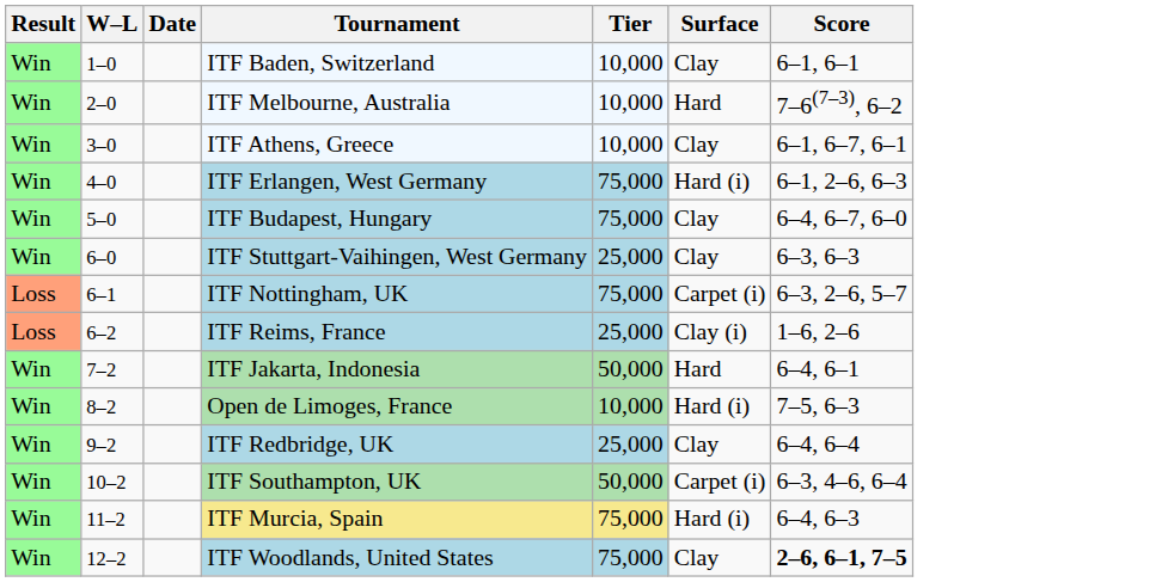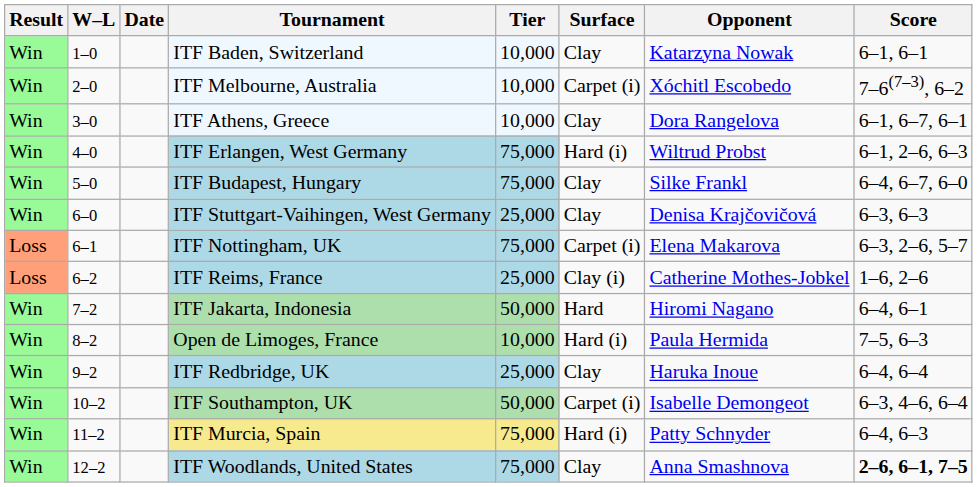 <table class="sortable wikitable">
 <tr>
 <th>Result</th>
 <th class="unsortable">W–L</th>
 <th>Date</th>
 <th>Tournament</th>
 <th>Tier</th>
 <th>Surface</th>
+<th>Opponent</th>
 <th class="unsortable">Score</th>
 </tr>
 <tr>
 <td style="background:#98fb98;">Win</td>
 <td><small>1–0</small></td>
 <td></td>
 <td style="background:#f0f8ff;">ITF Baden, Switzerland</td>
 <td style="background:#f0f8ff;">10,000</td>
 <td>Clay</td>
+<td> <a href='#'>Katarzyna Nowak</a></td>
 <td>6–1, 6–1</td>
 </tr>
 <tr>
 <td style="background:#98fb98;">Win</td>
 <td><small>2–0</small></td>
 <td></td>
 <td style="background:#f0f8ff;">ITF Melbourne, Australia</td>
 <td style="background:#f0f8ff;">10,000</td>
-<td>Hard</td>
+<td>Carpet (i)</td>
+<td> <a href='#'>Xóchitl Escobedo</a></td>
 <td>7–6<sup>(7–3)</sup>, 6–2</td>
 </tr>
 <tr>
 <td style="background:#98fb98;">Win</td>
 <td><small>3–0</small></td>
 <td></td>
 <td style="background:#f0f8ff;">ITF Athens, Greece</td>
 <td style="background:#f0f8ff;">10,000</td>
 <td>Clay</td>
+<td> <a href='#'>Dora Rangelova</a></td>
 <td>6–1, 6–7, 6–1</td>
 </tr>
 <tr>
 <td style="background:#98fb98;">Win</td>
 <td><small>4–0</small></td>
 <td></td>
 <td style="background:lightblue;">ITF Erlangen, West Germany</td>
 <td style="background:lightblue;">75,000</td>
 <td>Hard (i)</td>
+<td> <a href='#'>Wiltrud Probst</a></td>
 <td>6–1, 2–6, 6–3</td>
 </tr>
 <tr>
 <td style="background:#98fb98;">Win</td>
 <td><small>5–0</small></td>
 <td></td>
 <td style="background:lightblue;">ITF Budapest, Hungary</td>
 <td style="background:lightblue;">75,000</td>
 <td>Clay</td>
+<td> <a href='#'>Silke Frankl</a></td>
 <td>6–4, 6–7, 6–0</td>
 </tr>
 <tr>
 <td style="background:#98fb98;">Win</td>
 <td><small>6–0</small></td>
 <td></td>
 <td style="background:lightblue;">ITF Stuttgart-Vaihingen, West Germany</td>
 <td style="background:lightblue;">25,000</td>
 <td>Clay</td>
+<td> <a href='#'>Denisa Krajčovičová</a></td>
 <td>6–3, 6–3</td>
 </tr>
 <tr>
 <td style="background:#ffa07a;">Loss</td>
 <td><small>6–1</small></td>
 <td></td>
 <td style="background:lightblue;">ITF Nottingham, UK</td>
 <td style="background:lightblue;">75,000</td>
 <td>Carpet (i)</td>
+<td> <a href='#'>Elena Makarova</a></td>
 <td>6–3, 2–6, 5–7</td>
 </tr>
 <tr>
 <td style="background:#ffa07a;">Loss</td>
 <td><small>6–2</small></td>
 <td></td>
 <td style="background:lightblue;">ITF Reims, France</td>
 <td style="background:lightblue;">25,000</td>
 <td>Clay (i)</td>
+<td> <a href='#'>Catherine Mothes-Jobkel</a></td>
 <td>1–6, 2–6</td>
 </tr>
 <tr>
 <td style="background:#98fb98;">Win</td>
 <td><small>7–2</small></td>
 <td></td>
 <td style="background:#addfad;">ITF Jakarta, Indonesia</td>
 <td style="background:#addfad;">50,000</td>
 <td>Hard</td>
+<td> <a href='#'>Hiromi Nagano</a></td>
 <td>6–4, 6–1</td>
 </tr>
 <tr>
 <td style="background:#98fb98;">Win</td>
 <td><small>8–2</small></td>
 <td></td>
 <td style="background:#addfad;">Open de Limoges, France</td>
 <td style="background:#addfad;">10,000</td>
 <td>Hard (i)</td>
+<td> <a href='#'>Paula Hermida</a></td>
 <td>7–5, 6–3</td>
 </tr>
 <tr>
 <td style="background:#98fb98;">Win</td>
 <td><small>9–2</small></td>
 <td></td>
 <td style="background:lightblue;">ITF Redbridge, UK</td>
 <td style="background:lightblue;">25,000</td>
 <td>Clay</td>
+<td> <a href='#'>Haruka Inoue</a></td>
 <td>6–4, 6–4</td>
 </tr>
 <tr>
 <td style="background:#98fb98;">Win</td>
 <td><small>10–2</small></td>
 <td></td>
 <td style="background:#addfad;">ITF Southampton, UK</td>
 <td style="background:#addfad;">50,000</td>
 <td>Carpet (i)</td>
+<td> <a href='#'>Isabelle Demongeot</a></td>
 <td>6–3, 4–6, 6–4</td>
 </tr>
 <tr>
 <td style="background:#98fb98;">Win</td>
 <td><small>11–2</small></td>
 <td></td>
 <td style="background:#f7e98e;">ITF Murcia, Spain</td>
 <td style="background:#f7e98e;">75,000</td>
 <td>Hard (i)</td>
+<td> <a href='#'>Patty Schnyder</a></td>
 <td>6–4, 6–3</td>
 </tr>
 <tr>
 <td style="background:#98fb98;">Win</td>
 <td><small>12–2</small></td>
 <td></td>
 <td style="background:lightblue;">ITF Woodlands, United States</td>
 <td style="background:lightblue;">75,000</td>
 <td>Clay</td>
+<td> <a href='#'>Anna Smashnova</a></td>
 <td><strong>2–6, 6–1, 7–5</strong></td>
 </tr>
 </table>
